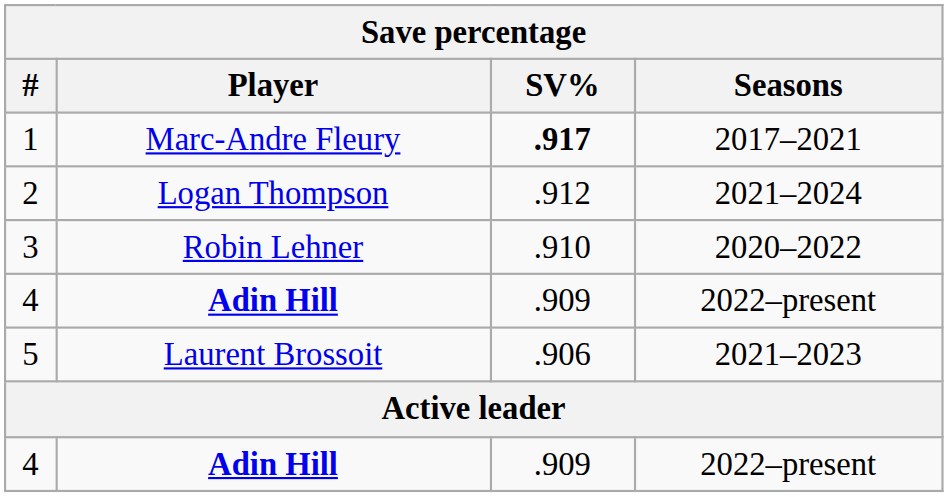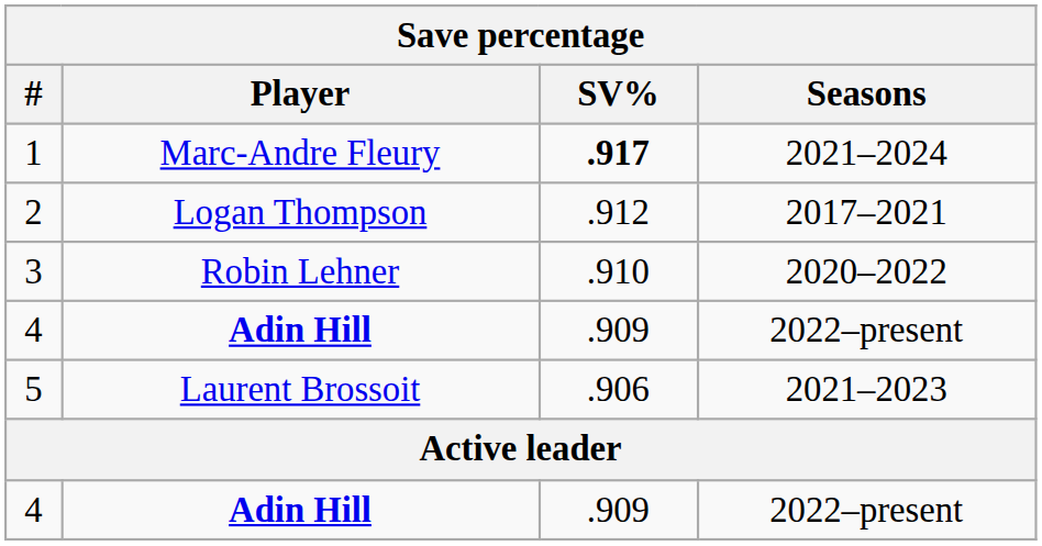 <table class="wikitable" style="text-align: center; font-size: 95%" width="70%">
 <tr>
 <th colspan="4">Save percentage</th>
 </tr>
 <tr>
 <th>#</th>
 <th>Player</th>
 <th>SV%</th>
 <th>Seasons</th>
 </tr>
 <tr>
 <td>1</td>
 <td><a href='#'>Marc-Andre Fleury</a></td>
 <td><strong>.917</strong></td>
-<td>2017–2021</td>
+<td>2021–2024</td>
 </tr>
 <tr>
 <td>2</td>
 <td><a href='#'>Logan Thompson</a></td>
 <td>.912</td>
-<td>2021–2024</td>
+<td>2017–2021</td>
 </tr>
 <tr>
 <td>3</td>
 <td><a href='#'>Robin Lehner</a></td>
 <td>.910</td>
 <td>2020–2022</td>
 </tr>
 <tr>
 <td>4</td>
 <td><strong><a href='#'>Adin Hill</a></strong></td>
 <td>.909</td>
 <td>2022–present</td>
 </tr>
 <tr>
 <td>5</td>
 <td><a href='#'>Laurent Brossoit</a></td>
 <td>.906</td>
 <td>2021–2023</td>
 </tr>
 <tr>
 <th colspan="4">Active leader</th>
 </tr>
 <tr>
 <td>4</td>
 <td><strong><a href='#'>Adin Hill</a></strong></td>
 <td>.909</td>
 <td>2022–present</td>
 </tr>
 </table>
